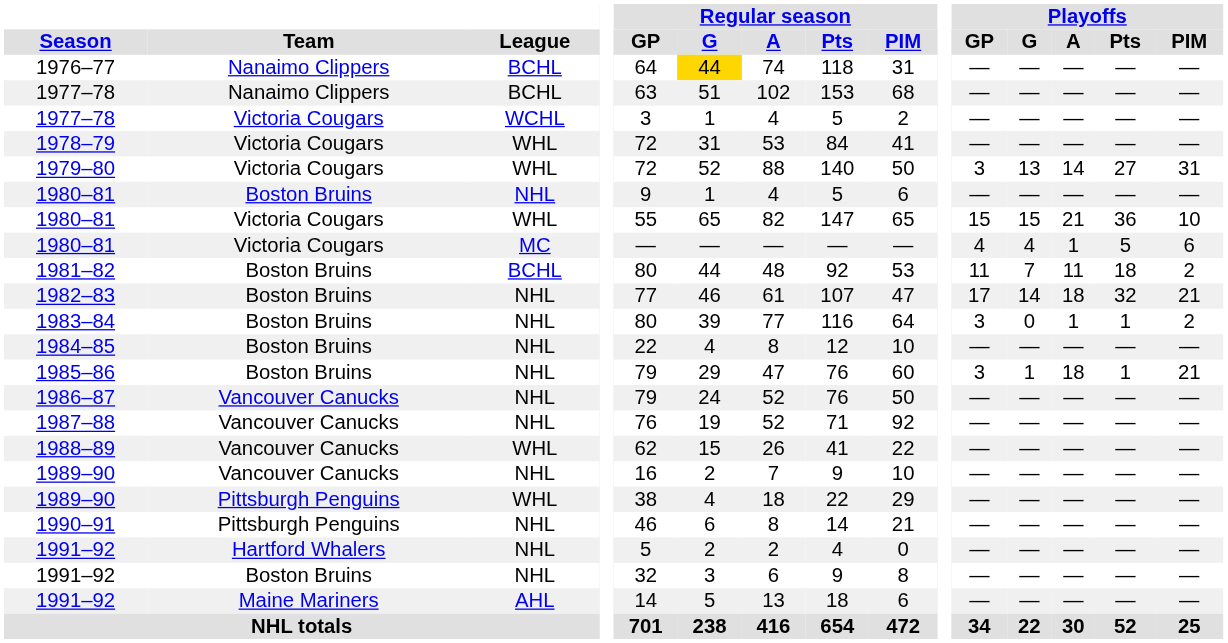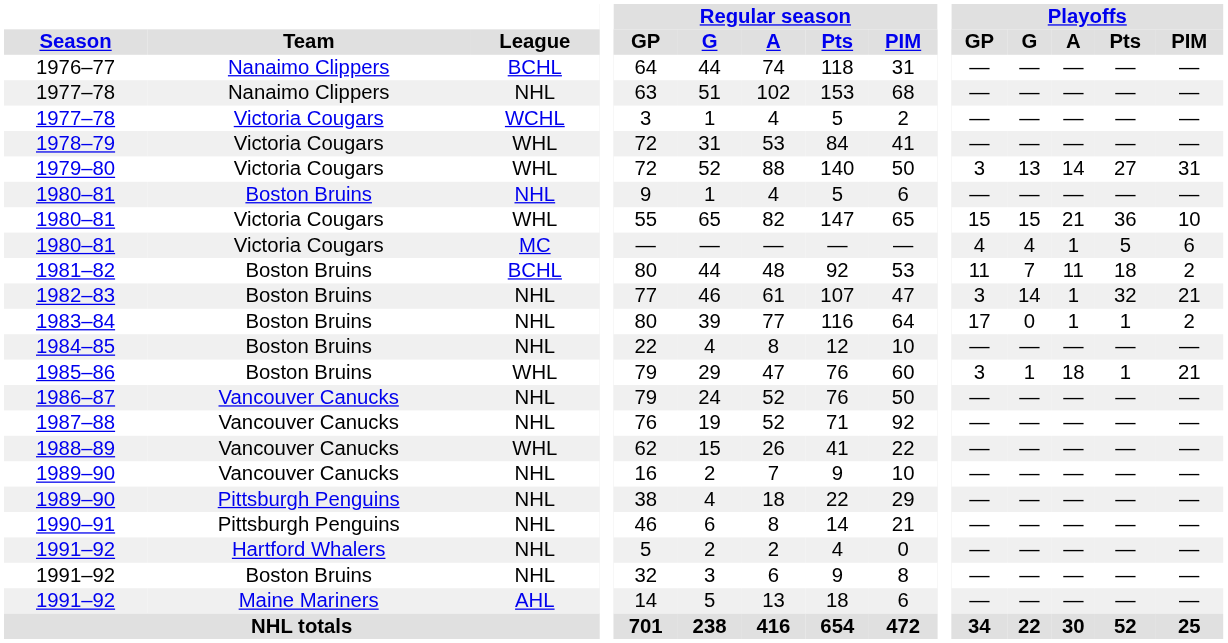 <table border="0" cellpadding="1" cellspacing="0" style="text-align:center; width:60em">
 <tr bgcolor="#e0e0e0">
 <th colspan="3" bgcolor="#ffffff"> </th>
 <th rowspan="99" bgcolor="#ffffff"> </th>
 <th colspan="5"><a href='#'>Regular season</a></th>
 <th rowspan="99" bgcolor="#ffffff"> </th>
 <th colspan="5"><a href='#'>Playoffs</a></th>
 </tr>
 <tr bgcolor="#e0e0e0">
 <th><a href='#'>Season</a></th>
 <th>Team</th>
 <th>League</th>
 <th>GP</th>
 <th><a href='#'>G</a></th>
 <th><a href='#'>A</a></th>
 <th><a href='#'>Pts</a></th>
 <th><a href='#'>PIM</a></th>
 <th>GP</th>
 <th>G</th>
 <th>A</th>
 <th>Pts</th>
 <th>PIM</th>
 </tr>
 <tr>
 <td>1976–77</td>
 <td><a href='#'>Nanaimo Clippers</a></td>
 <td><a href='#'>BCHL</a></td>
 <td>64</td>
-<td style="background: gold;">44</td>
+<td>44</td>
 <td>74</td>
 <td>118</td>
 <td>31</td>
 <td>—</td>
 <td>—</td>
 <td>—</td>
 <td>—</td>
 <td>—</td>
 </tr>
 <tr bgcolor="#f0f0f0">
 <td>1977–78</td>
 <td>Nanaimo Clippers</td>
-<td>BCHL</td>
+<td>NHL</td>
 <td>63</td>
 <td>51</td>
 <td>102</td>
 <td>153</td>
 <td>68</td>
 <td>—</td>
 <td>—</td>
 <td>—</td>
 <td>—</td>
 <td>—</td>
 </tr>
 <tr>
 <td><a href='#'>1977–78</a></td>
 <td><a href='#'>Victoria Cougars</a></td>
 <td><a href='#'>WCHL</a></td>
 <td>3</td>
 <td>1</td>
 <td>4</td>
 <td>5</td>
 <td>2</td>
 <td>—</td>
 <td>—</td>
 <td>—</td>
 <td>—</td>
 <td>—</td>
 </tr>
 <tr bgcolor="#f0f0f0">
 <td><a href='#'>1978–79</a></td>
 <td>Victoria Cougars</td>
 <td>WHL</td>
 <td>72</td>
 <td>31</td>
 <td>53</td>
 <td>84</td>
 <td>41</td>
 <td>—</td>
 <td>—</td>
 <td>—</td>
 <td>—</td>
 <td>—</td>
 </tr>
 <tr>
 <td><a href='#'>1979–80</a></td>
 <td>Victoria Cougars</td>
 <td>WHL</td>
 <td>72</td>
 <td>52</td>
 <td>88</td>
 <td>140</td>
 <td>50</td>
 <td>3</td>
 <td>13</td>
 <td>14</td>
 <td>27</td>
 <td>31</td>
 </tr>
 <tr bgcolor="#f0f0f0">
 <td><a href='#'>1980–81</a></td>
 <td><a href='#'>Boston Bruins</a></td>
 <td><a href='#'>NHL</a></td>
 <td>9</td>
 <td>1</td>
 <td>4</td>
 <td>5</td>
 <td>6</td>
 <td>—</td>
 <td>—</td>
 <td>—</td>
 <td>—</td>
 <td>—</td>
 </tr>
 <tr>
 <td><a href='#'>1980–81</a></td>
 <td>Victoria Cougars</td>
 <td>WHL</td>
 <td>55</td>
 <td>65</td>
 <td>82</td>
 <td>147</td>
 <td>65</td>
 <td>15</td>
 <td>15</td>
 <td>21</td>
 <td>36</td>
 <td>10</td>
 </tr>
 <tr bgcolor="#f0f0f0">
 <td><a href='#'>1980–81</a></td>
 <td>Victoria Cougars</td>
 <td><a href='#'>MC</a></td>
 <td>—</td>
 <td>—</td>
 <td>—</td>
 <td>—</td>
 <td>—</td>
 <td>4</td>
 <td>4</td>
 <td>1</td>
 <td>5</td>
 <td>6</td>
 </tr>
 <tr>
 <td><a href='#'>1981–82</a></td>
 <td>Boston Bruins</td>
 <td><a href='#'>BCHL</a></td>
 <td>80</td>
 <td>44</td>
 <td>48</td>
 <td>92</td>
 <td>53</td>
 <td>11</td>
 <td>7</td>
 <td>11</td>
 <td>18</td>
 <td>2</td>
 </tr>
 <tr bgcolor="#f0f0f0">
 <td><a href='#'>1982–83</a></td>
 <td>Boston Bruins</td>
 <td>NHL</td>
 <td>77</td>
 <td>46</td>
 <td>61</td>
 <td>107</td>
 <td>47</td>
-<td>17</td>
+<td>3</td>
 <td>14</td>
-<td>18</td>
+<td>1</td>
 <td>32</td>
 <td>21</td>
 </tr>
 <tr>
 <td><a href='#'>1983–84</a></td>
 <td>Boston Bruins</td>
 <td>NHL</td>
 <td>80</td>
 <td>39</td>
 <td>77</td>
 <td>116</td>
 <td>64</td>
-<td>3</td>
+<td>17</td>
 <td>0</td>
 <td>1</td>
 <td>1</td>
 <td>2</td>
 </tr>
 <tr bgcolor="#f0f0f0">
 <td><a href='#'>1984–85</a></td>
 <td>Boston Bruins</td>
 <td>NHL</td>
 <td>22</td>
 <td>4</td>
 <td>8</td>
 <td>12</td>
 <td>10</td>
 <td>—</td>
 <td>—</td>
 <td>—</td>
 <td>—</td>
 <td>—</td>
 </tr>
 <tr>
 <td><a href='#'>1985–86</a></td>
 <td>Boston Bruins</td>
-<td>NHL</td>
+<td>WHL</td>
 <td>79</td>
 <td>29</td>
 <td>47</td>
 <td>76</td>
 <td>60</td>
 <td>3</td>
 <td>1</td>
 <td>18</td>
 <td>1</td>
 <td>21</td>
 </tr>
 <tr bgcolor="#f0f0f0">
 <td><a href='#'>1986–87</a></td>
 <td><a href='#'>Vancouver Canucks</a></td>
 <td>NHL</td>
 <td>79</td>
 <td>24</td>
 <td>52</td>
 <td>76</td>
 <td>50</td>
 <td>—</td>
 <td>—</td>
 <td>—</td>
 <td>—</td>
 <td>—</td>
 </tr>
 <tr>
 <td><a href='#'>1987–88</a></td>
 <td>Vancouver Canucks</td>
 <td>NHL</td>
 <td>76</td>
 <td>19</td>
 <td>52</td>
 <td>71</td>
 <td>92</td>
 <td>—</td>
 <td>—</td>
 <td>—</td>
 <td>—</td>
 <td>—</td>
 </tr>
 <tr bgcolor="#f0f0f0">
 <td><a href='#'>1988–89</a></td>
 <td>Vancouver Canucks</td>
 <td>WHL</td>
 <td>62</td>
 <td>15</td>
 <td>26</td>
 <td>41</td>
 <td>22</td>
 <td>—</td>
 <td>—</td>
 <td>—</td>
 <td>—</td>
 <td>—</td>
 </tr>
 <tr>
 <td><a href='#'>1989–90</a></td>
 <td>Vancouver Canucks</td>
 <td>NHL</td>
 <td>16</td>
 <td>2</td>
 <td>7</td>
 <td>9</td>
 <td>10</td>
 <td>—</td>
 <td>—</td>
 <td>—</td>
 <td>—</td>
 <td>—</td>
 </tr>
 <tr bgcolor="#f0f0f0">
 <td><a href='#'>1989–90</a></td>
 <td><a href='#'>Pittsburgh Penguins</a></td>
-<td>WHL</td>
+<td>NHL</td>
 <td>38</td>
 <td>4</td>
 <td>18</td>
 <td>22</td>
 <td>29</td>
 <td>—</td>
 <td>—</td>
 <td>—</td>
 <td>—</td>
 <td>—</td>
 </tr>
 <tr>
 <td><a href='#'>1990–91</a></td>
 <td>Pittsburgh Penguins</td>
 <td>NHL</td>
 <td>46</td>
 <td>6</td>
 <td>8</td>
 <td>14</td>
 <td>21</td>
 <td>—</td>
 <td>—</td>
 <td>—</td>
 <td>—</td>
 <td>—</td>
 </tr>
 <tr bgcolor="#f0f0f0">
 <td><a href='#'>1991–92</a></td>
 <td><a href='#'>Hartford Whalers</a></td>
 <td>NHL</td>
 <td>5</td>
 <td>2</td>
 <td>2</td>
 <td>4</td>
 <td>0</td>
 <td>—</td>
 <td>—</td>
 <td>—</td>
 <td>—</td>
 <td>—</td>
 </tr>
 <tr>
 <td>1991–92</td>
 <td>Boston Bruins</td>
 <td>NHL</td>
 <td>32</td>
 <td>3</td>
 <td>6</td>
 <td>9</td>
 <td>8</td>
 <td>—</td>
 <td>—</td>
 <td>—</td>
 <td>—</td>
 <td>—</td>
 </tr>
 <tr bgcolor="#f0f0f0">
 <td><a href='#'>1991–92</a></td>
 <td><a href='#'>Maine Mariners</a></td>
 <td><a href='#'>AHL</a></td>
 <td>14</td>
 <td>5</td>
 <td>13</td>
 <td>18</td>
 <td>6</td>
 <td>—</td>
 <td>—</td>
 <td>—</td>
 <td>—</td>
 <td>—</td>
 </tr>
 <tr bgcolor="#e0e0e0">
 <th colspan="3">NHL totals</th>
 <th>701</th>
 <th>238</th>
 <th>416</th>
 <th>654</th>
 <th>472</th>
 <th>34</th>
 <th>22</th>
 <th>30</th>
 <th>52</th>
 <th>25</th>
 </tr>
 </table>
